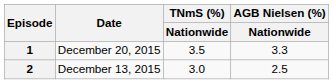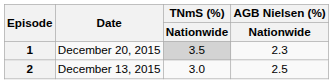 <table class="wikitable">
 <tr>
 <th rowspan="2">Episode</th>
 <th rowspan="2">Date</th>
 <th>TNmS (%)</th>
 <th>AGB Nielsen (%)</th>
 </tr>
 <tr>
 <th>Nationwide</th>
 <th>Nationwide</th>
 </tr>
 <tr>
 <th>1</th>
 <td style="text-align:center;">December 20, 2015</td>
-<td style="text-align:center;">3.5</td>
-<td style="text-align:center;">3.3</td>
+<td style="background: lightgrey; text-align:center;">3.5</td>
+<td style="text-align:center;">2.3</td>
 </tr>
 <tr>
 <th>2</th>
 <td style="text-align:center;">December 13, 2015</td>
 <td style="text-align:center;">3.0</td>
 <td style="text-align:center;">2.5</td>
 </tr>
 </table>
